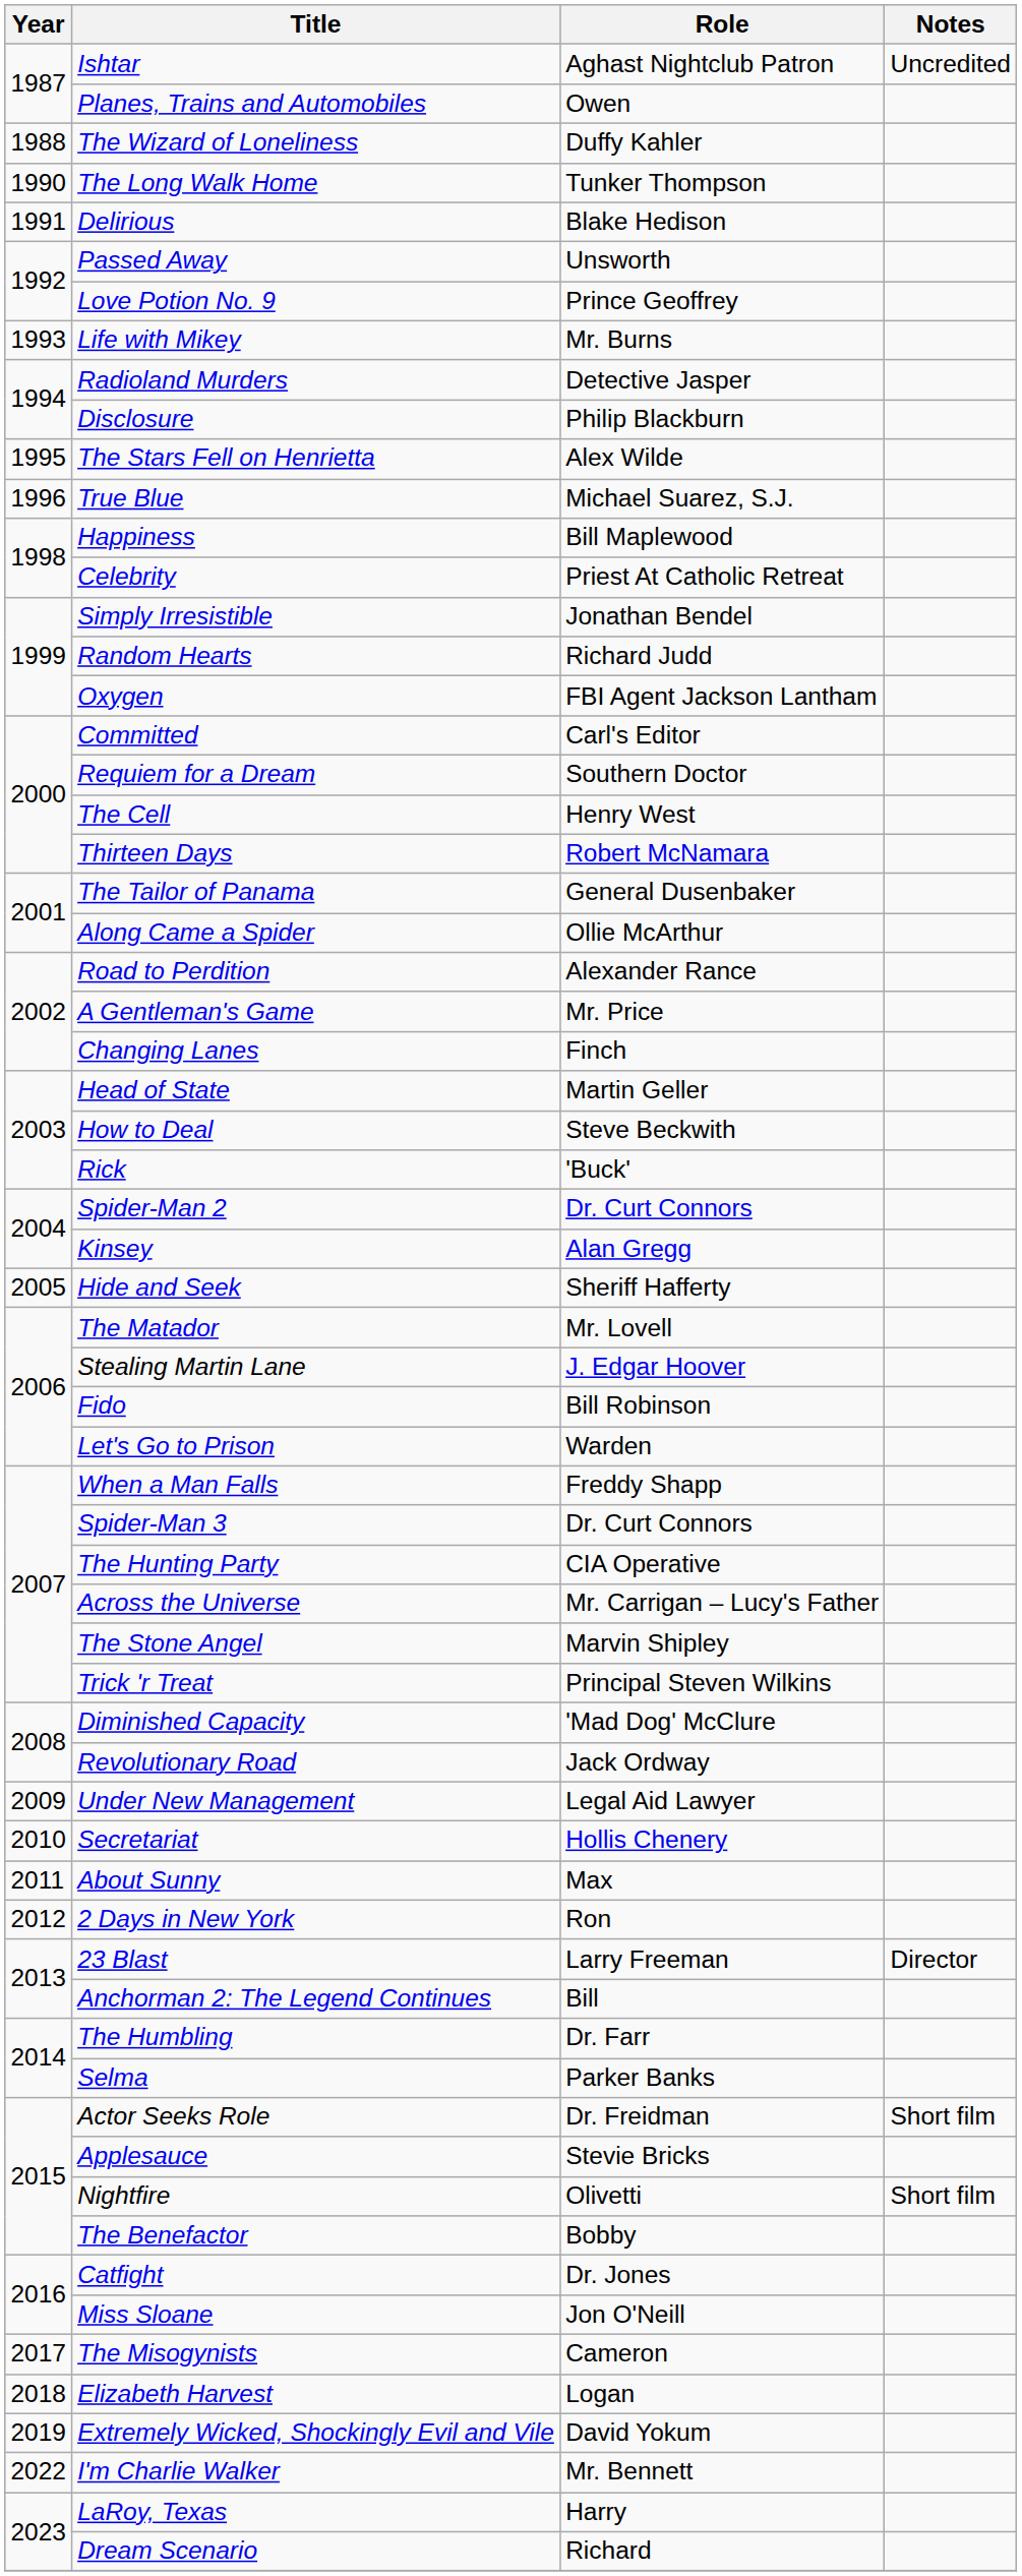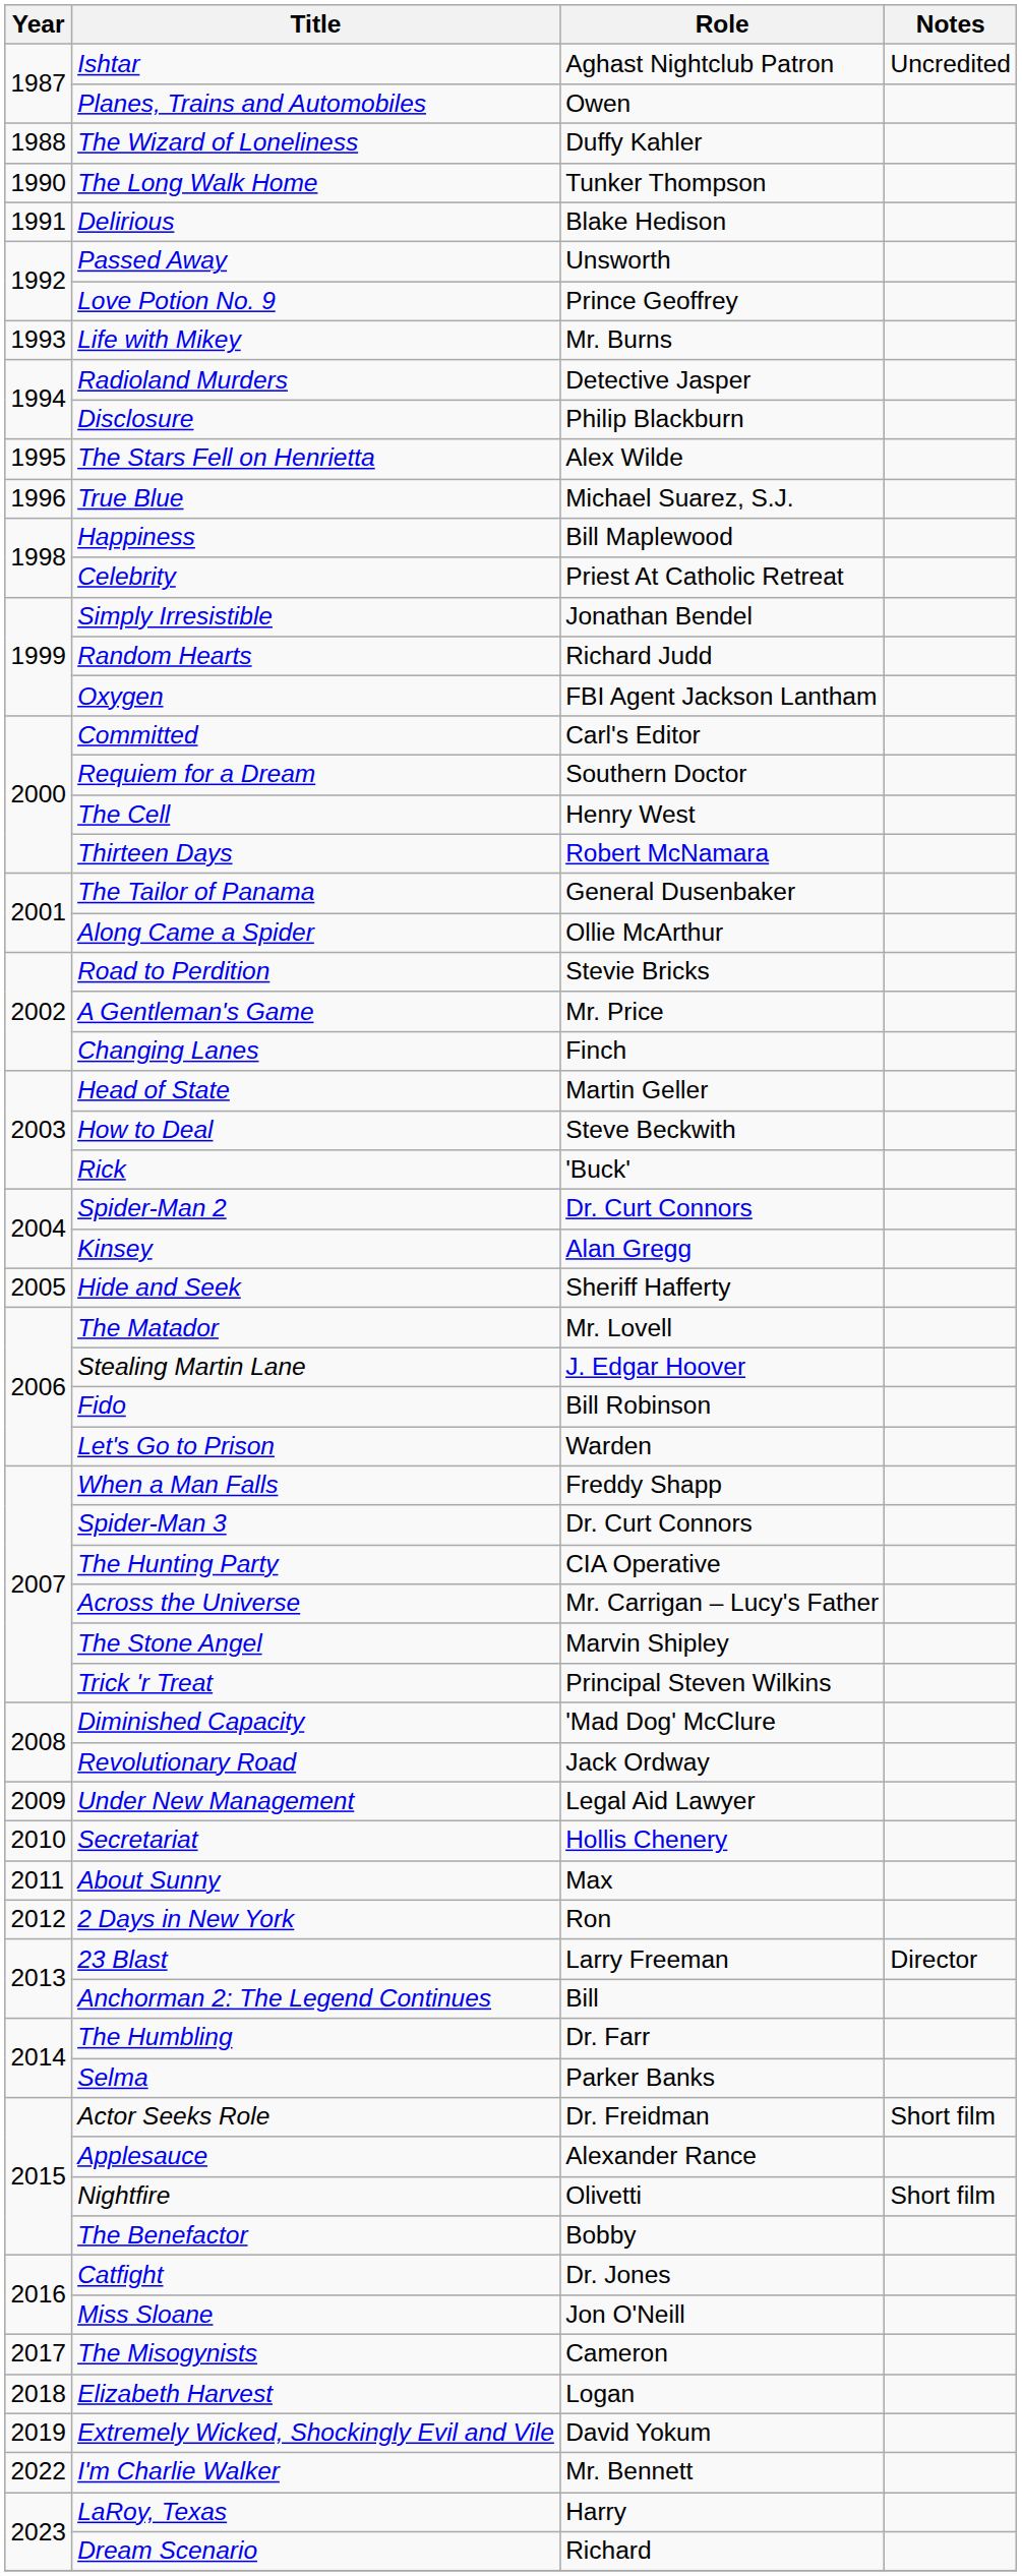 <table class="wikitable sortable">
 <tr>
 <th>Year</th>
 <th>Title</th>
 <th>Role</th>
 <th class="unsortable">Notes</th>
 </tr>
 <tr>
 <td rowspan=2>1987</td>
 <td><em><a href='#'>Ishtar</a></em></td>
 <td>Aghast Nightclub Patron</td>
 <td>Uncredited</td>
 </tr>
 <tr>
 <td><em><a href='#'>Planes, Trains and Automobiles</a></em></td>
 <td>Owen</td>
 <td></td>
 </tr>
 <tr>
 <td>1988</td>
 <td data-sort-value="Wizard of Loneliness, The"><em><a href='#'>The Wizard of Loneliness</a></em></td>
 <td>Duffy Kahler</td>
 <td></td>
 </tr>
 <tr>
 <td>1990</td>
 <td data-sort-value="Long Walk Home, The"><em><a href='#'>The Long Walk Home</a></em></td>
 <td>Tunker Thompson</td>
 <td></td>
 </tr>
 <tr>
 <td>1991</td>
 <td><em><a href='#'>Delirious</a></em></td>
 <td>Blake Hedison</td>
 <td></td>
 </tr>
 <tr>
 <td rowspan=2>1992</td>
 <td><em><a href='#'>Passed Away</a></em></td>
 <td>Unsworth</td>
 <td></td>
 </tr>
 <tr>
 <td><em><a href='#'>Love Potion No. 9</a></em></td>
 <td>Prince Geoffrey</td>
 <td></td>
 </tr>
 <tr>
 <td>1993</td>
 <td><em><a href='#'>Life with Mikey</a></em></td>
 <td>Mr. Burns</td>
 <td></td>
 </tr>
 <tr>
 <td rowspan=2>1994</td>
 <td><em><a href='#'>Radioland Murders</a></em></td>
 <td>Detective Jasper</td>
 <td></td>
 </tr>
 <tr>
 <td><em><a href='#'>Disclosure</a></em></td>
 <td>Philip Blackburn</td>
 <td></td>
 </tr>
 <tr>
 <td>1995</td>
 <td data-sort-value="Stars Fell on Henrietta, The"><em><a href='#'>The Stars Fell on Henrietta</a></em></td>
 <td>Alex Wilde</td>
 <td></td>
 </tr>
 <tr>
 <td>1996</td>
 <td><em><a href='#'>True Blue</a></em></td>
 <td>Michael Suarez, S.J.</td>
 <td></td>
 </tr>
 <tr>
 <td rowspan=2>1998</td>
 <td><em><a href='#'>Happiness</a></em></td>
 <td>Bill Maplewood</td>
 <td></td>
 </tr>
 <tr>
 <td><em><a href='#'>Celebrity</a></em></td>
 <td>Priest At Catholic Retreat</td>
 <td></td>
 </tr>
 <tr>
 <td rowspan=3>1999</td>
 <td><em><a href='#'>Simply Irresistible</a></em></td>
 <td>Jonathan Bendel</td>
 <td></td>
 </tr>
 <tr>
 <td><em><a href='#'>Random Hearts</a></em></td>
 <td>Richard Judd</td>
 <td></td>
 </tr>
 <tr>
 <td><em><a href='#'>Oxygen</a></em></td>
 <td>FBI Agent Jackson Lantham</td>
 <td></td>
 </tr>
 <tr>
 <td rowspan=4>2000</td>
 <td><em><a href='#'>Committed</a></em></td>
 <td>Carl's Editor</td>
 <td></td>
 </tr>
 <tr>
 <td><em><a href='#'>Requiem for a Dream</a></em></td>
 <td>Southern Doctor</td>
 <td></td>
 </tr>
 <tr>
 <td data-sort-value="Cell, The"><em><a href='#'>The Cell</a></em></td>
 <td>Henry West</td>
 <td></td>
 </tr>
 <tr>
 <td><em><a href='#'>Thirteen Days</a></em></td>
 <td><a href='#'>Robert McNamara</a></td>
 <td></td>
 </tr>
 <tr>
 <td rowspan=2>2001</td>
 <td data-sort-value="Tailor of Panama, The"><em><a href='#'>The Tailor of Panama</a></em></td>
 <td>General Dusenbaker</td>
 <td></td>
 </tr>
 <tr>
 <td><em><a href='#'>Along Came a Spider</a></em></td>
 <td>Ollie McArthur</td>
 <td></td>
 </tr>
 <tr>
 <td rowspan=3>2002</td>
 <td><em><a href='#'>Road to Perdition</a></em></td>
-<td>Alexander Rance</td>
+<td>Stevie Bricks</td>
 <td></td>
 </tr>
 <tr>
 <td data-sort-value="Gentleman's Game, A"><em><a href='#'>A Gentleman's Game</a></em></td>
 <td>Mr. Price</td>
 <td></td>
 </tr>
 <tr>
 <td><em><a href='#'>Changing Lanes</a></em></td>
 <td>Finch</td>
 <td></td>
 </tr>
 <tr>
 <td rowspan=3>2003</td>
 <td><em><a href='#'>Head of State</a></em></td>
 <td>Martin Geller</td>
 <td></td>
 </tr>
 <tr>
 <td><em><a href='#'>How to Deal</a></em></td>
 <td>Steve Beckwith</td>
 <td></td>
 </tr>
 <tr>
 <td><em><a href='#'>Rick</a></em></td>
 <td>'Buck'</td>
 <td></td>
 </tr>
 <tr>
 <td rowspan=2>2004</td>
 <td><em><a href='#'>Spider-Man 2</a></em></td>
 <td><a href='#'>Dr. Curt Connors</a></td>
 <td></td>
 </tr>
 <tr>
 <td><em><a href='#'>Kinsey</a></em></td>
 <td><a href='#'>Alan Gregg</a></td>
 <td></td>
 </tr>
 <tr>
 <td>2005</td>
 <td><em><a href='#'>Hide and Seek</a></em></td>
 <td>Sheriff Hafferty</td>
 <td></td>
 </tr>
 <tr>
 <td rowspan=4>2006</td>
 <td data-sort-value="Matador, The"><em><a href='#'>The Matador</a></em></td>
 <td>Mr. Lovell</td>
 <td></td>
 </tr>
 <tr>
 <td><em>Stealing Martin Lane</em></td>
 <td><a href='#'>J. Edgar Hoover</a></td>
 <td></td>
 </tr>
 <tr>
 <td><em><a href='#'>Fido</a></em></td>
 <td>Bill Robinson</td>
 <td></td>
 </tr>
 <tr>
 <td><em><a href='#'>Let's Go to Prison</a></em></td>
 <td>Warden</td>
 <td></td>
 </tr>
 <tr>
 <td rowspan=6>2007</td>
 <td><em><a href='#'>When a Man Falls</a></em></td>
 <td>Freddy Shapp</td>
 <td></td>
 </tr>
 <tr>
 <td><em><a href='#'>Spider-Man 3</a></em></td>
 <td>Dr. Curt Connors</td>
 <td></td>
 </tr>
 <tr>
 <td data-sort-value="Hunting Party, The"><em><a href='#'>The Hunting Party</a></em></td>
 <td>CIA Operative</td>
 <td></td>
 </tr>
 <tr>
 <td><em><a href='#'>Across the Universe</a></em></td>
 <td>Mr. Carrigan – Lucy's Father</td>
 <td></td>
 </tr>
 <tr>
 <td data-sort-value="Stone Angel, The"><em><a href='#'>The Stone Angel</a></em></td>
 <td>Marvin Shipley</td>
 <td></td>
 </tr>
 <tr>
 <td><em><a href='#'>Trick 'r Treat</a></em></td>
 <td>Principal Steven Wilkins</td>
 <td></td>
 </tr>
 <tr>
 <td rowspan=2>2008</td>
 <td><em><a href='#'>Diminished Capacity</a></em></td>
 <td>'Mad Dog' McClure</td>
 <td></td>
 </tr>
 <tr>
 <td><em><a href='#'>Revolutionary Road</a></em></td>
 <td>Jack Ordway</td>
 <td></td>
 </tr>
 <tr>
 <td>2009</td>
 <td><em><a href='#'>Under New Management</a></em></td>
 <td>Legal Aid Lawyer</td>
 <td></td>
 </tr>
 <tr>
 <td>2010</td>
 <td><em><a href='#'>Secretariat</a></em></td>
 <td><a href='#'>Hollis Chenery</a></td>
 <td></td>
 </tr>
 <tr>
 <td>2011</td>
 <td><em><a href='#'>About Sunny</a></em></td>
 <td>Max</td>
 <td></td>
 </tr>
 <tr>
 <td>2012</td>
 <td><em><a href='#'>2 Days in New York</a></em></td>
 <td>Ron</td>
 <td></td>
 </tr>
 <tr>
 <td rowspan=2>2013</td>
 <td><em><a href='#'>23 Blast</a></em></td>
 <td>Larry Freeman</td>
 <td>Director</td>
 </tr>
 <tr>
 <td><em><a href='#'>Anchorman 2: The Legend Continues</a></em></td>
 <td>Bill</td>
 <td></td>
 </tr>
 <tr>
 <td rowspan=2>2014</td>
 <td data-sort-value="Humbling, The"><em><a href='#'>The Humbling</a></em></td>
 <td>Dr. Farr</td>
 <td></td>
 </tr>
 <tr>
 <td><em><a href='#'>Selma</a></em></td>
 <td>Parker Banks</td>
 <td></td>
 </tr>
 <tr>
 <td rowspan=4>2015</td>
 <td><em>Actor Seeks Role</em></td>
 <td>Dr. Freidman</td>
 <td>Short film</td>
 </tr>
 <tr>
 <td><em><a href='#'>Applesauce</a></em></td>
-<td>Stevie Bricks</td>
+<td>Alexander Rance</td>
 <td></td>
 </tr>
 <tr>
 <td><em>Nightfire</em></td>
 <td>Olivetti</td>
 <td>Short film</td>
 </tr>
 <tr>
 <td data-sort-value="Benefactor, The"><em><a href='#'>The Benefactor</a></em></td>
 <td>Bobby</td>
 <td></td>
 </tr>
 <tr>
 <td rowspan=2>2016</td>
 <td><em><a href='#'>Catfight</a></em></td>
 <td>Dr. Jones</td>
 <td></td>
 </tr>
 <tr>
 <td><em><a href='#'>Miss Sloane</a></em></td>
 <td>Jon O'Neill</td>
 <td></td>
 </tr>
 <tr>
 <td>2017</td>
 <td data-sort-value="Misogynists, The"><em><a href='#'>The Misogynists</a></em></td>
 <td>Cameron</td>
 <td></td>
 </tr>
 <tr>
 <td>2018</td>
 <td><em><a href='#'>Elizabeth Harvest</a></em></td>
 <td>Logan</td>
 <td></td>
 </tr>
 <tr>
 <td>2019</td>
 <td><em><a href='#'>Extremely Wicked, Shockingly Evil and Vile</a></em></td>
 <td>David Yokum</td>
 <td></td>
 </tr>
 <tr>
 <td>2022</td>
 <td><em><a href='#'>I'm Charlie Walker</a></em></td>
 <td>Mr. Bennett</td>
 <td></td>
 </tr>
 <tr>
 <td rowspan="2">2023</td>
 <td><em><a href='#'>LaRoy, Texas</a></em></td>
 <td>Harry</td>
 <td></td>
 </tr>
 <tr>
 <td><em><a href='#'>Dream Scenario</a></em></td>
 <td>Richard</td>
 <td></td>
 </tr>
 <tr>
 </tr>
 </table>
